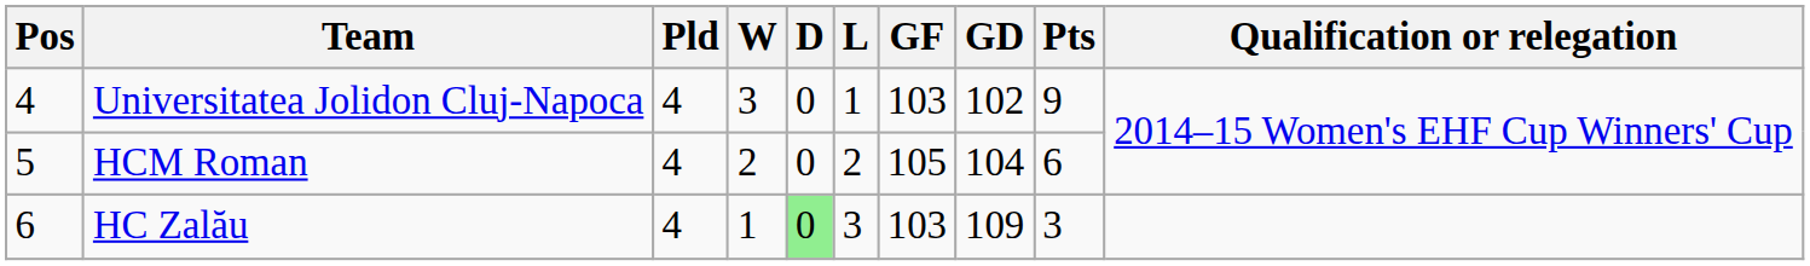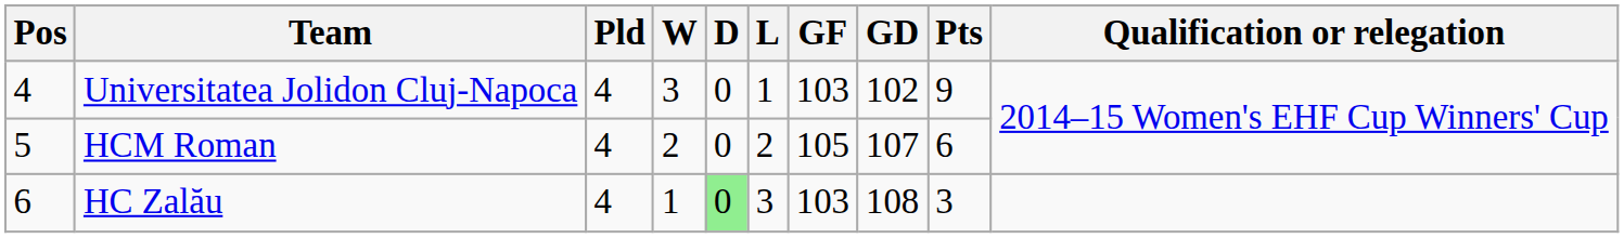 <table class="wikitable">
 <tr>
 <th>Pos</th>
 <th>Team</th>
 <th>Pld</th>
 <th>W</th>
 <th>D</th>
 <th>L</th>
 <th>GF</th>
 <th>GD</th>
 <th>Pts</th>
 <th>Qualification or relegation</th>
 </tr>
 <tr>
 <td>4</td>
 <td><a href='#'>Universitatea Jolidon Cluj-Napoca</a></td>
 <td>4</td>
 <td>3</td>
 <td>0</td>
 <td>1</td>
 <td>103</td>
 <td>102</td>
 <td>9</td>
 <td rowspan=2><a href='#'>2014–15 Women's EHF Cup Winners' Cup</a></td>
 </tr>
 <tr>
 <td>5</td>
 <td><a href='#'>HCM Roman</a></td>
 <td>4</td>
 <td>2</td>
 <td>0</td>
 <td>2</td>
 <td>105</td>
-<td>104</td>
+<td>107</td>
 <td>6</td>
 </tr>
 <tr>
 <td>6</td>
 <td><a href='#'>HC Zalău</a></td>
 <td>4</td>
 <td>1</td>
 <td style="background: lightgreen;">0</td>
 <td>3</td>
 <td>103</td>
-<td>109</td>
+<td>108</td>
 <td>3</td>
 </tr>
 </table>
